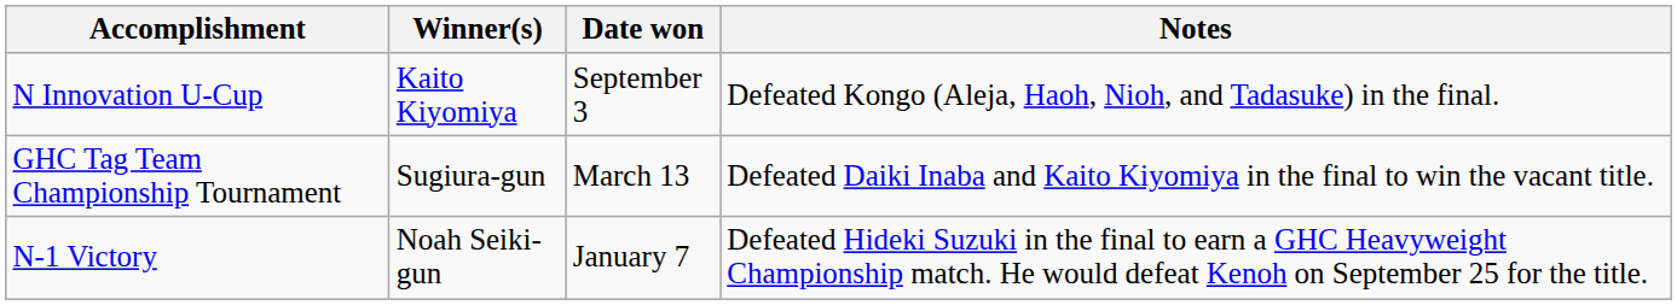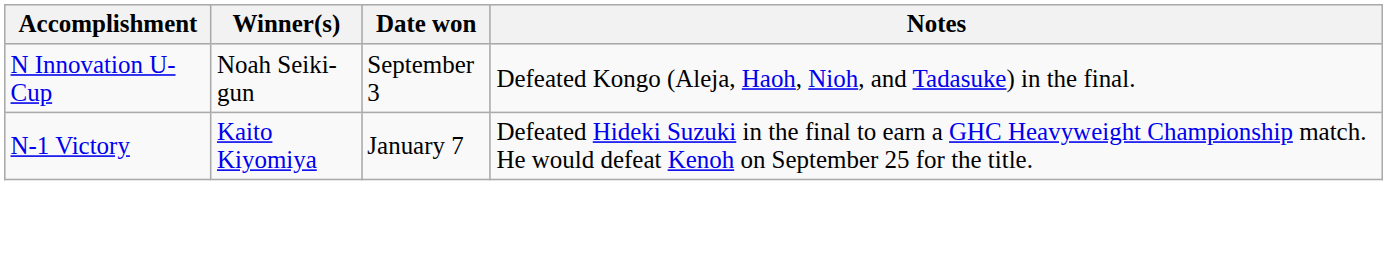 <table class="wikitable" style="width:100%;">
 <tr>
 <th>Accomplishment</th>
 <th>Winner(s)</th>
 <th>Date won</th>
 <th>Notes</th>
 </tr>
 <tr>
 <td><a href='#'>N Innovation U-Cup</a></td>
-<td><a href='#'>Kaito Kiyomiya</a></td>
+<td>Noah Seiki-gun<br></td>
 <td>September 3</td>
 <td>Defeated Kongo (Aleja, <a href='#'>Haoh</a>, <a href='#'>Nioh</a>, and <a href='#'>Tadasuke</a>) in the final.</td>
 </tr>
 <tr>
-<td><a href='#'>GHC Tag Team Championship</a> Tournament</td>
-<td>Sugiura-gun<br></td>
-<td>March 13</td>
-<td>Defeated <a href='#'>Daiki Inaba</a> and <a href='#'>Kaito Kiyomiya</a> in the final to win the vacant title.</td>
-</tr>
-<tr>
 <td><a href='#'>N-1 Victory</a></td>
-<td>Noah Seiki-gun<br></td>
+<td><a href='#'>Kaito Kiyomiya</a></td>
 <td>January 7</td>
 <td>Defeated <a href='#'>Hideki Suzuki</a> in the final to earn a <a href='#'>GHC Heavyweight Championship</a> match. He would defeat <a href='#'>Kenoh</a> on September 25 for the title.</td>
 </tr>
 </table>
